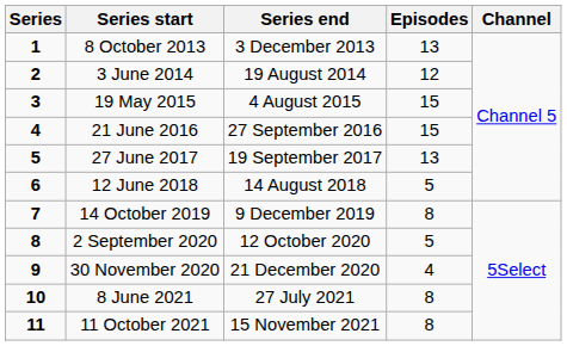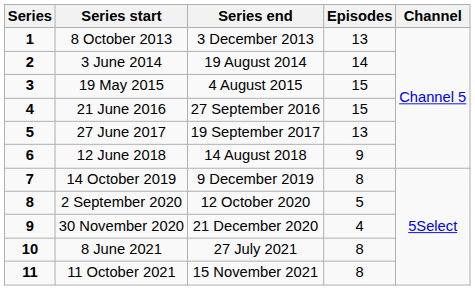 <table class="wikitable" style="text-align:center;">
 <tr>
 <th>Series</th>
 <th>Series start</th>
 <th>Series end</th>
 <th>Episodes</th>
 <th>Channel</th>
 </tr>
 <tr>
 <td><strong>1</strong></td>
 <td>8 October 2013</td>
 <td>3 December 2013</td>
 <td>13</td>
 <td rowspan=6><a href='#'>Channel 5</a></td>
 </tr>
 <tr>
 <td><strong>2</strong></td>
 <td>3 June 2014</td>
 <td>19 August 2014</td>
-<td>12</td>
+<td>14</td>
 </tr>
 <tr>
 <td><strong>3</strong></td>
 <td>19 May 2015</td>
 <td>4 August 2015</td>
 <td>15</td>
 </tr>
 <tr>
 <td><strong>4</strong></td>
 <td>21 June 2016</td>
 <td>27 September 2016</td>
 <td>15</td>
 </tr>
 <tr>
 <td><strong>5</strong></td>
 <td>27 June 2017</td>
 <td>19 September 2017</td>
 <td>13</td>
 </tr>
 <tr>
 <td><strong>6</strong></td>
 <td>12 June 2018</td>
 <td>14 August 2018</td>
-<td>5</td>
+<td>9</td>
 </tr>
 <tr>
 <td><strong>7</strong></td>
 <td>14 October 2019</td>
 <td>9 December 2019</td>
 <td>8</td>
 <td rowspan="5"><a href='#'>5Select</a></td>
 </tr>
 <tr>
 <td><strong>8</strong></td>
 <td>2 September 2020</td>
 <td>12 October 2020</td>
 <td>5</td>
 </tr>
 <tr>
 <td><strong>9</strong></td>
 <td>30 November 2020</td>
 <td>21 December 2020</td>
 <td>4</td>
 </tr>
 <tr>
 <td><strong>10</strong></td>
 <td>8 June 2021</td>
 <td>27 July 2021</td>
 <td>8</td>
 </tr>
 <tr>
 <td><strong>11</strong></td>
 <td>11 October 2021</td>
 <td>15 November 2021</td>
 <td>8</td>
 </tr>
 </table>
